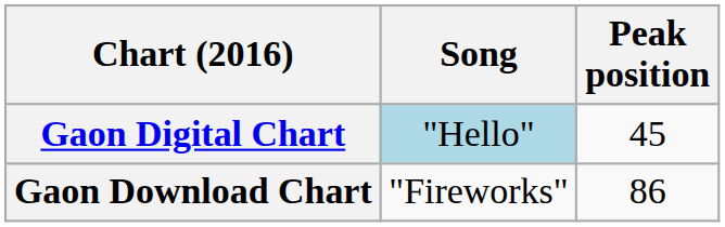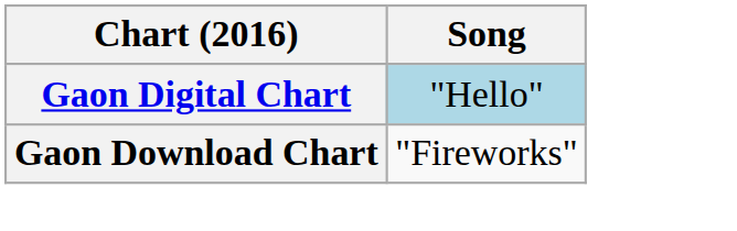 <table class="wikitable plainrowheaders sortable" style="text-align:center;" border="1">
 <tr>
 <th scope="col">Chart (2016)</th>
 <th scope="col">Song</th>
-<th scope="col">Peak<br>position</th>
 </tr>
 <tr>
 <th scope="row"><a href='#'>Gaon Digital Chart</a></th>
 <td style="background: lightblue;">"Hello"</td>
-<td>45</td>
 </tr>
 <tr>
 <th scope="row">Gaon Download Chart</th>
 <td>"Fireworks"</td>
-<td>86</td>
 </tr>
 </table>
